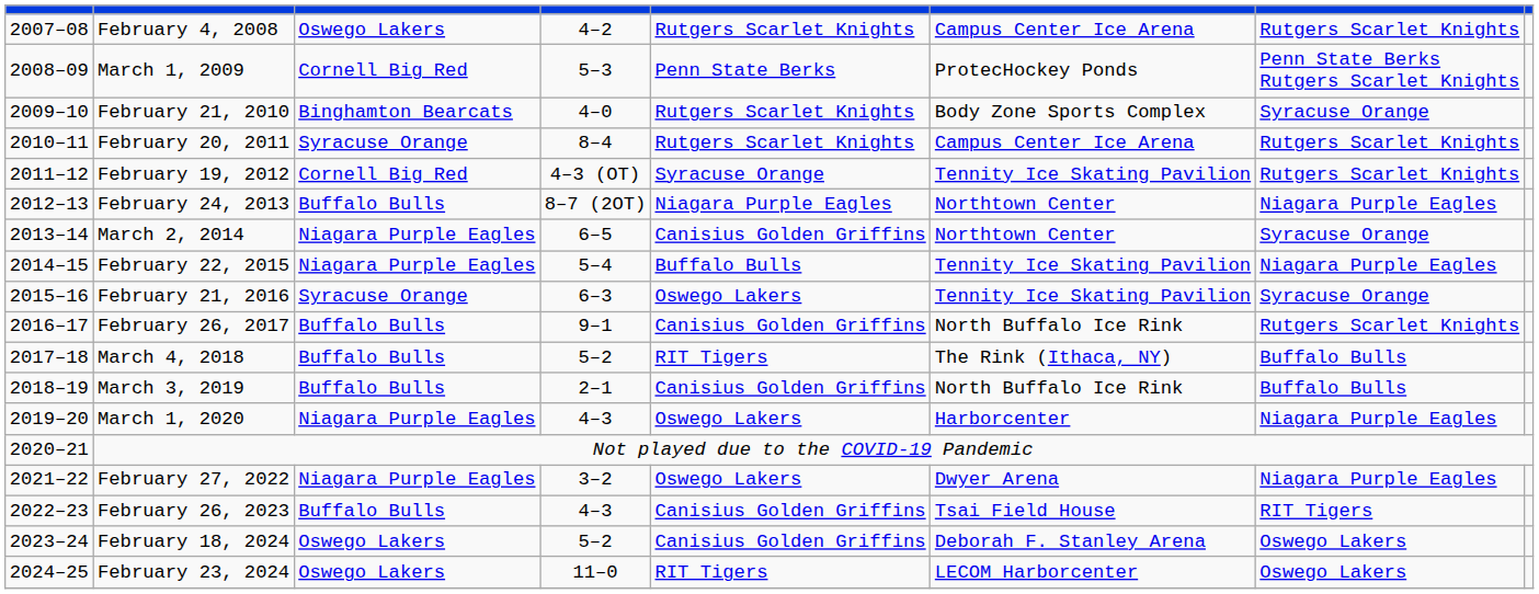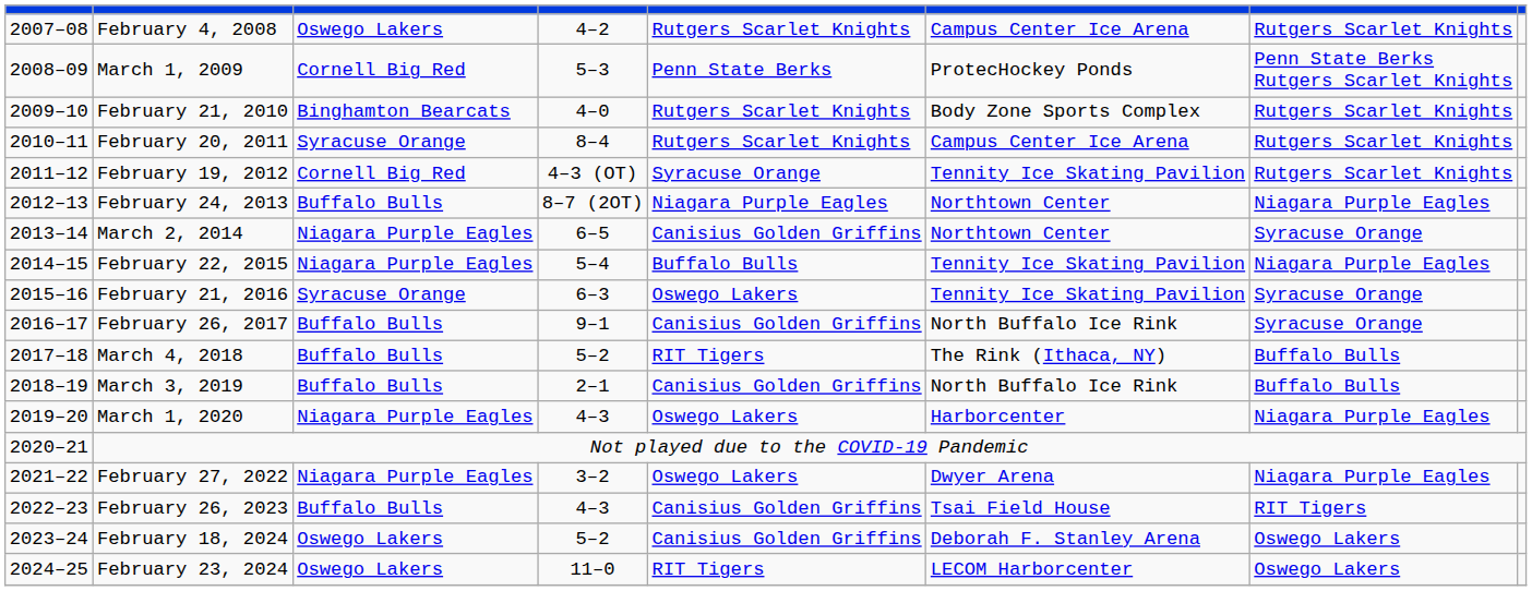 <table class="sortable wikitable">
 <tr>
 <th style="background:#013ADF"></th>
 <th style="background:#013ADF"></th>
 <th style="background:#013ADF"></th>
 <th style="background:#013ADF"></th>
 <th style="background:#013ADF"></th>
 <th style="background:#013ADF"></th>
 <th style="background:#013ADF"></th>
 <th style="background:#013ADF"></th>
 </tr>
 <tr>
 <td align=center>2007–08</td>
 <td>February 4, 2008</td>
 <td><a href='#'>Oswego Lakers</a></td>
 <td align=center>4–2</td>
 <td><a href='#'>Rutgers Scarlet Knights</a></td>
 <td><a href='#'>Campus Center Ice Arena</a></td>
 <td><a href='#'>Rutgers Scarlet Knights</a></td>
 <td align=center></td>
 </tr>
 <tr>
 <td align=center>2008–09</td>
 <td>March 1, 2009</td>
 <td><a href='#'>Cornell Big Red</a></td>
 <td align=center>5–3</td>
 <td><a href='#'>Penn State Berks</a></td>
 <td>ProtecHockey Ponds</td>
 <td><a href='#'>Penn State Berks</a><br><a href='#'>Rutgers Scarlet Knights</a></td>
 <td align=center></td>
 </tr>
 <tr>
 <td align=center>2009–10</td>
 <td>February 21, 2010</td>
 <td><a href='#'>Binghamton Bearcats</a></td>
 <td align=center>4–0</td>
 <td><a href='#'>Rutgers Scarlet Knights</a></td>
 <td>Body Zone Sports Complex</td>
-<td><a href='#'>Syracuse Orange</a></td>
+<td><a href='#'>Rutgers Scarlet Knights</a></td>
 <td align=center></td>
 </tr>
 <tr>
 <td align=center>2010–11</td>
 <td>February 20, 2011</td>
 <td><a href='#'>Syracuse Orange</a></td>
 <td align=center>8–4</td>
 <td><a href='#'>Rutgers Scarlet Knights</a></td>
 <td><a href='#'>Campus Center Ice Arena</a></td>
 <td><a href='#'>Rutgers Scarlet Knights</a></td>
 <td align=center></td>
 </tr>
 <tr>
 <td align=center>2011–12</td>
 <td>February 19, 2012</td>
 <td><a href='#'>Cornell Big Red</a></td>
 <td align=center>4–3 (OT)</td>
 <td><a href='#'>Syracuse Orange</a></td>
 <td><a href='#'>Tennity Ice Skating Pavilion</a></td>
 <td><a href='#'>Rutgers Scarlet Knights</a></td>
 <td align=center></td>
 </tr>
 <tr>
 <td align=center>2012–13</td>
 <td>February 24, 2013</td>
 <td><a href='#'>Buffalo Bulls</a></td>
 <td align=center>8–7 (2OT)</td>
 <td><a href='#'>Niagara Purple Eagles</a></td>
 <td><a href='#'>Northtown Center</a></td>
 <td><a href='#'>Niagara Purple Eagles</a></td>
 <td align=center></td>
 </tr>
 <tr>
 <td align=center>2013–14</td>
 <td>March 2, 2014</td>
 <td><a href='#'>Niagara Purple Eagles</a></td>
 <td align=center>6–5</td>
 <td><a href='#'>Canisius Golden Griffins</a></td>
 <td><a href='#'>Northtown Center</a></td>
 <td><a href='#'>Syracuse Orange</a></td>
 <td align=center></td>
 </tr>
 <tr>
 <td align=center>2014–15</td>
 <td>February 22, 2015</td>
 <td><a href='#'>Niagara Purple Eagles</a></td>
 <td align=center>5–4</td>
 <td><a href='#'>Buffalo Bulls</a></td>
 <td><a href='#'>Tennity Ice Skating Pavilion</a></td>
 <td><a href='#'>Niagara Purple Eagles</a></td>
 <td align=center></td>
 </tr>
 <tr>
 <td align=center>2015–16</td>
 <td>February 21, 2016</td>
 <td><a href='#'>Syracuse Orange</a></td>
 <td align=center>6–3</td>
 <td><a href='#'>Oswego Lakers</a></td>
 <td><a href='#'>Tennity Ice Skating Pavilion</a></td>
 <td><a href='#'>Syracuse Orange</a></td>
 <td align=center></td>
 </tr>
 <tr>
 <td align=center>2016–17</td>
 <td>February 26, 2017</td>
 <td><a href='#'>Buffalo Bulls</a></td>
 <td align=center>9–1</td>
 <td><a href='#'>Canisius Golden Griffins</a></td>
 <td>North Buffalo Ice Rink</td>
-<td><a href='#'>Rutgers Scarlet Knights</a></td>
+<td><a href='#'>Syracuse Orange</a></td>
 <td align=center></td>
 </tr>
 <tr>
 <td align=center>2017–18</td>
 <td>March 4, 2018</td>
 <td><a href='#'>Buffalo Bulls</a></td>
 <td align=center>5–2</td>
 <td><a href='#'>RIT Tigers</a></td>
 <td>The Rink (<a href='#'>Ithaca, NY</a>)</td>
 <td><a href='#'>Buffalo Bulls</a></td>
 <td align=center></td>
 </tr>
 <tr>
 <td align=center>2018–19</td>
 <td>March 3, 2019</td>
 <td><a href='#'>Buffalo Bulls</a></td>
 <td align=center>2–1</td>
 <td><a href='#'>Canisius Golden Griffins</a></td>
 <td>North Buffalo Ice Rink</td>
 <td><a href='#'>Buffalo Bulls</a></td>
 <td align=center></td>
 </tr>
 <tr>
 <td align=center>2019–20</td>
 <td>March 1, 2020</td>
 <td><a href='#'>Niagara Purple Eagles</a></td>
 <td align=center>4–3</td>
 <td><a href='#'>Oswego Lakers</a></td>
 <td><a href='#'>Harborcenter</a></td>
 <td><a href='#'>Niagara Purple Eagles</a></td>
 <td align=center></td>
 </tr>
 <tr>
 <td align=center>2020–21</td>
 <td colspan="7" align=center><em>Not played due to the <a href='#'>COVID-19</a> Pandemic</em></td>
 </tr>
 <tr>
 <td align=center>2021–22</td>
 <td>February 27, 2022</td>
 <td><a href='#'>Niagara Purple Eagles</a></td>
 <td align=center>3–2</td>
 <td><a href='#'>Oswego Lakers</a></td>
 <td><a href='#'>Dwyer Arena</a></td>
 <td><a href='#'>Niagara Purple Eagles</a></td>
 <td align=center></td>
 </tr>
 <tr>
 <td align=center>2022–23</td>
 <td>February 26, 2023</td>
 <td><a href='#'>Buffalo Bulls</a></td>
 <td align=center>4–3</td>
 <td><a href='#'>Canisius Golden Griffins</a></td>
 <td><a href='#'>Tsai Field House</a></td>
 <td><a href='#'>RIT Tigers</a></td>
 <td align=center></td>
 </tr>
 <tr>
 <td align=center>2023–24</td>
 <td>February 18, 2024</td>
 <td><a href='#'>Oswego Lakers</a></td>
 <td align=center>5–2</td>
 <td><a href='#'>Canisius Golden Griffins</a></td>
 <td><a href='#'>Deborah F. Stanley Arena</a></td>
 <td><a href='#'>Oswego Lakers</a></td>
 <td align=center></td>
 </tr>
 <tr>
 <td align=center>2024–25</td>
 <td>February 23, 2024</td>
 <td><a href='#'>Oswego Lakers</a></td>
 <td align=center>11–0</td>
 <td><a href='#'>RIT Tigers</a></td>
 <td><a href='#'>LECOM Harborcenter</a></td>
 <td><a href='#'>Oswego Lakers</a></td>
 <td align=center></td>
 </tr>
 <tr>
 </tr>
 </table>
